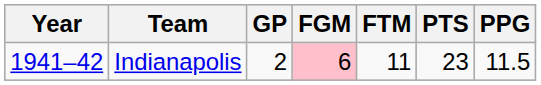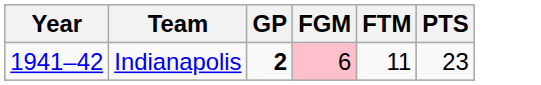 <table class="wikitable sortable" style="font-size:95%; text-align:right;">
 <tr>
 <th>Year</th>
 <th>Team</th>
 <th>GP</th>
 <th>FGM</th>
 <th>FTM</th>
 <th>PTS</th>
-<th>PPG</th>
 </tr>
 <tr>
 <td style="text-align:left;"><a href='#'>1941–42</a></td>
 <td style="text-align:left;"><a href='#'>Indianapolis</a></td>
-<td>2</td>
+<td><strong>2</strong></td>
 <td style="background: pink;">6</td>
 <td>11</td>
 <td>23</td>
-<td>11.5</td>
 </tr>
 </table>
